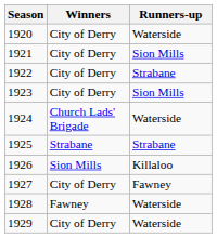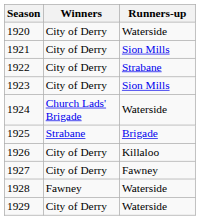 <table class="wikitable">
 <tr>
 <th>Season</th>
 <th width="100">Winners</th>
 <th width="100">Runners-up</th>
 </tr>
 <tr>
 <td>1920</td>
 <td>City of Derry</td>
 <td>Waterside</td>
 </tr>
 <tr>
 <td>1921</td>
 <td>City of Derry</td>
 <td><a href='#'>Sion Mills</a></td>
 </tr>
 <tr>
 <td>1922</td>
 <td>City of Derry</td>
 <td><a href='#'>Strabane</a></td>
 </tr>
 <tr>
 <td>1923</td>
 <td>City of Derry</td>
 <td><a href='#'>Sion Mills</a></td>
 </tr>
 <tr>
 <td>1924</td>
 <td><a href='#'>Church Lads' Brigade</a></td>
 <td>Waterside</td>
 </tr>
 <tr>
 <td>1925</td>
 <td><a href='#'>Strabane</a></td>
-<td><a href='#'>Strabane</a></td>
+<td><a href='#'>Brigade</a></td>
 </tr>
 <tr>
 <td>1926</td>
-<td><a href='#'>Sion Mills</a></td>
+<td>City of Derry</td>
 <td>Killaloo</td>
 </tr>
 <tr>
 <td>1927</td>
 <td>City of Derry</td>
 <td>Fawney</td>
 </tr>
 <tr>
 <td>1928</td>
 <td>Fawney</td>
 <td>Waterside</td>
 </tr>
 <tr>
 <td>1929</td>
 <td>City of Derry</td>
 <td>Waterside</td>
 </tr>
 </table>
